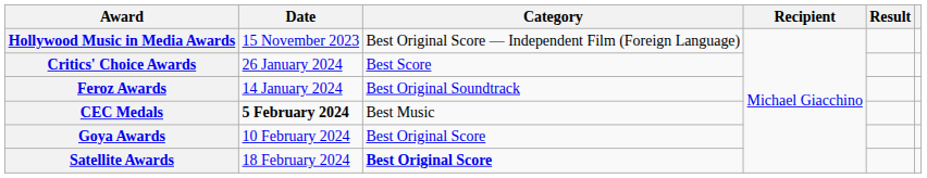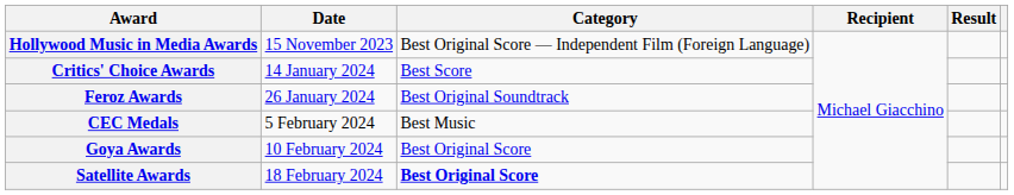 <table class="wikitable sortable plainrowheaders">
 <tr>
 <th>Award</th>
 <th>Date</th>
 <th>Category</th>
 <th>Recipient</th>
 <th>Result</th>
 <th></th>
 </tr>
 <tr>
 <th scope="row"><a href='#'>Hollywood Music in Media Awards</a></th>
 <td><a href='#'>15 November 2023</a></td>
 <td>Best Original Score — Independent Film (Foreign Language)</td>
 <td rowspan="6"><a href='#'>Michael Giacchino</a></td>
 <td></td>
 <td align="center"><br></td>
 </tr>
 <tr>
 <th scope="row"><a href='#'>Critics' Choice Awards</a></th>
-<td><a href='#'>26 January 2024</a></td>
+<td><a href='#'>14 January 2024</a></td>
 <td><a href='#'>Best Score</a></td>
 <td></td>
 <td align="center"></td>
 </tr>
 <tr>
 <th scope="row"><a href='#'>Feroz Awards</a></th>
-<td><a href='#'>14 January 2024</a></td>
+<td><a href='#'>26 January 2024</a></td>
 <td><a href='#'>Best Original Soundtrack</a></td>
 <td></td>
 <td align="center"></td>
 </tr>
 <tr>
 <th scope="row"><a href='#'>CEC Medals</a></th>
-<td><strong>5 February 2024</strong></td>
+<td>5 February 2024</td>
 <td>Best Music</td>
 <td></td>
 <td align="center"></td>
 </tr>
 <tr>
 <th scope="row"><a href='#'>Goya Awards</a></th>
 <td><a href='#'>10 February 2024</a></td>
 <td><a href='#'>Best Original Score</a></td>
 <td></td>
 <td align="center"></td>
 </tr>
 <tr>
 <th scope="row"><a href='#'>Satellite Awards</a></th>
 <td><a href='#'>18 February 2024</a></td>
 <td><strong><a href='#'>Best Original Score</a></strong></td>
 <td></td>
 <td align="center"></td>
 </tr>
 </table>
